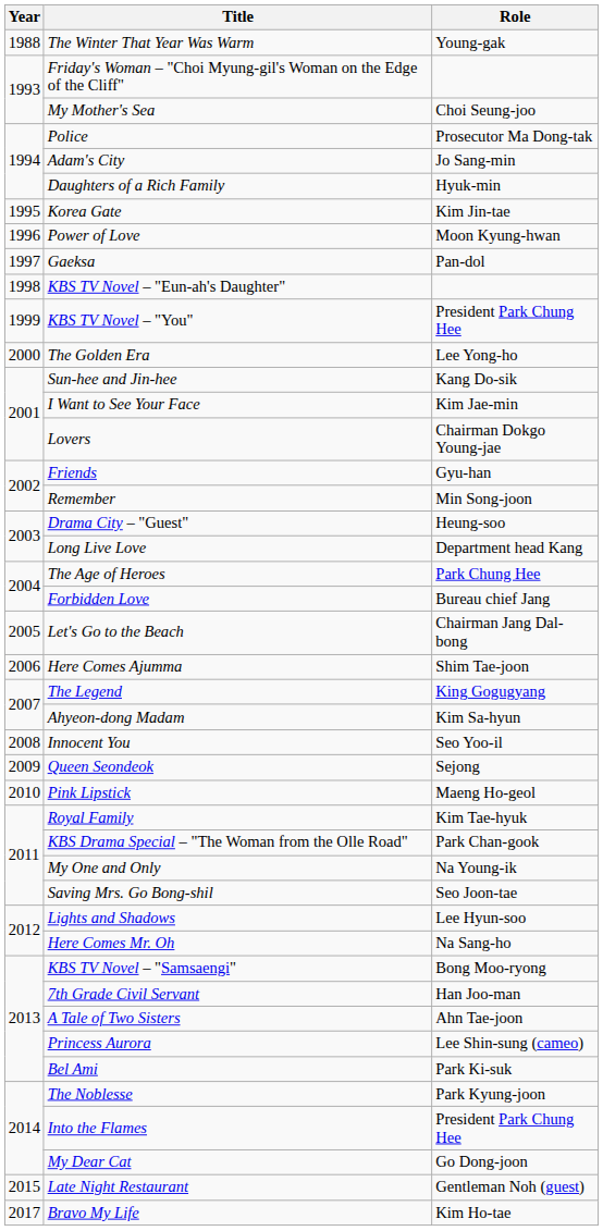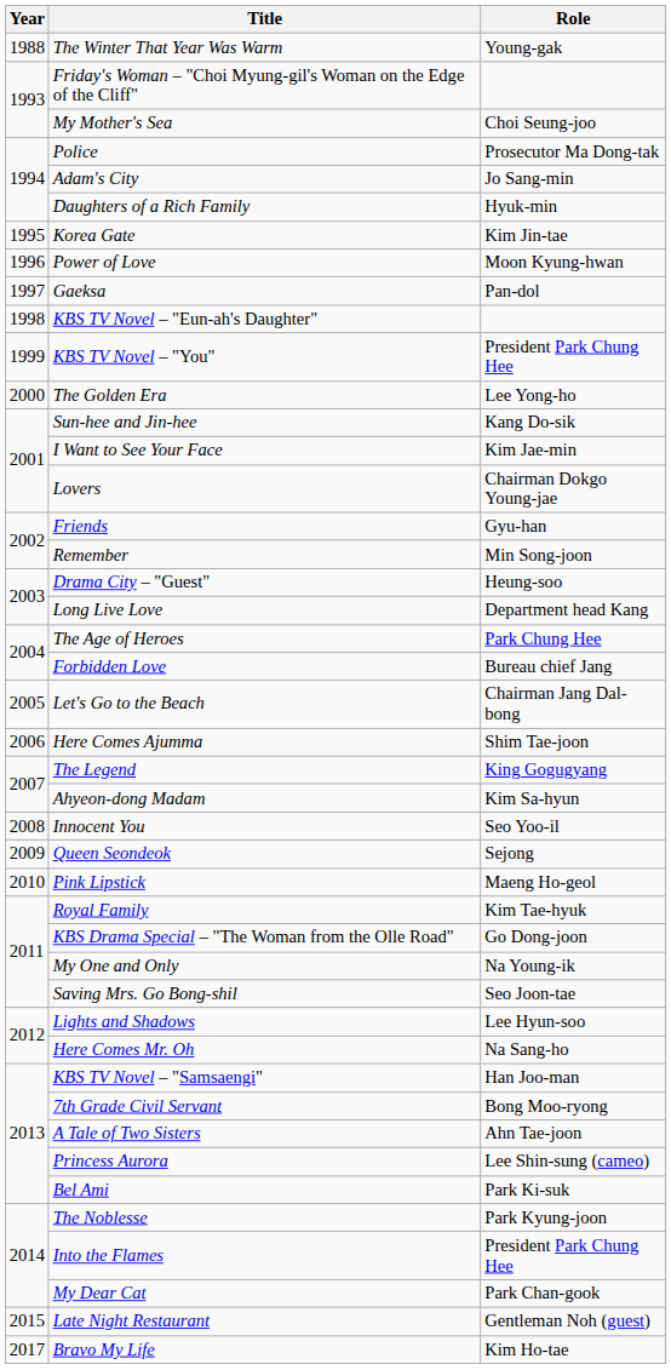 <table class="wikitable" style="width:600px">
 <tr>
 <th width=10>Year</th>
 <th>Title</th>
 <th>Role</th>
 </tr>
 <tr>
 <td>1988</td>
 <td><em>The Winter That Year Was Warm</em></td>
 <td>Young-gak</td>
 </tr>
 <tr>
 <td rowspan=2>1993</td>
 <td><em>Friday's Woman</em> – "Choi Myung-gil's Woman on the Edge of the Cliff"</td>
 <td></td>
 </tr>
 <tr>
 <td><em>My Mother's Sea</em></td>
 <td>Choi Seung-joo</td>
 </tr>
 <tr>
 <td rowspan=3>1994</td>
 <td><em>Police</em></td>
 <td>Prosecutor Ma Dong-tak</td>
 </tr>
 <tr>
 <td><em>Adam's City</em></td>
 <td>Jo Sang-min</td>
 </tr>
 <tr>
 <td><em>Daughters of a Rich Family</em></td>
 <td>Hyuk-min</td>
 </tr>
 <tr>
 <td>1995</td>
 <td><em>Korea Gate</em></td>
 <td>Kim Jin-tae</td>
 </tr>
 <tr>
 <td>1996</td>
 <td><em>Power of Love</em></td>
 <td>Moon Kyung-hwan</td>
 </tr>
 <tr>
 <td>1997</td>
 <td><em>Gaeksa</em></td>
 <td>Pan-dol</td>
 </tr>
 <tr>
 <td>1998</td>
 <td><em><a href='#'>KBS TV Novel</a></em> – "Eun-ah's Daughter"</td>
 <td></td>
 </tr>
 <tr>
 <td>1999</td>
 <td><em><a href='#'>KBS TV Novel</a></em> – "You"</td>
 <td>President <a href='#'>Park Chung Hee</a></td>
 </tr>
 <tr>
 <td>2000</td>
 <td><em>The Golden Era</em></td>
 <td>Lee Yong-ho</td>
 </tr>
 <tr>
 <td rowspan=3>2001</td>
 <td><em>Sun-hee and Jin-hee</em></td>
 <td>Kang Do-sik</td>
 </tr>
 <tr>
 <td><em>I Want to See Your Face</em></td>
 <td>Kim Jae-min</td>
 </tr>
 <tr>
 <td><em>Lovers</em></td>
 <td>Chairman Dokgo Young-jae</td>
 </tr>
 <tr>
 <td rowspan=2>2002</td>
 <td><em><a href='#'>Friends</a></em></td>
 <td>Gyu-han</td>
 </tr>
 <tr>
 <td><em>Remember</em></td>
 <td>Min Song-joon</td>
 </tr>
 <tr>
 <td rowspan=2>2003</td>
 <td><em><a href='#'>Drama City</a></em> – "Guest"</td>
 <td>Heung-soo</td>
 </tr>
 <tr>
 <td><em>Long Live Love</em></td>
 <td>Department head Kang</td>
 </tr>
 <tr>
 <td rowspan=2>2004</td>
 <td><em>The Age of Heroes</em></td>
 <td><a href='#'>Park Chung Hee</a></td>
 </tr>
 <tr>
 <td><em><a href='#'>Forbidden Love</a></em></td>
 <td>Bureau chief Jang</td>
 </tr>
 <tr>
 <td>2005</td>
 <td><em>Let's Go to the Beach</em></td>
 <td>Chairman Jang Dal-bong</td>
 </tr>
 <tr>
 <td>2006</td>
 <td><em>Here Comes Ajumma</em></td>
 <td>Shim Tae-joon</td>
 </tr>
 <tr>
 <td rowspan=2>2007</td>
 <td><em><a href='#'>The Legend</a></em></td>
 <td><a href='#'>King Gogugyang</a></td>
 </tr>
 <tr>
 <td><em>Ahyeon-dong Madam</em></td>
 <td>Kim Sa-hyun</td>
 </tr>
 <tr>
 <td>2008</td>
 <td><em>Innocent You</em></td>
 <td>Seo Yoo-il</td>
 </tr>
 <tr>
 <td>2009</td>
 <td><em><a href='#'>Queen Seondeok</a></em></td>
 <td>Sejong</td>
 </tr>
 <tr>
 <td>2010</td>
 <td><em><a href='#'>Pink Lipstick</a></em></td>
 <td>Maeng Ho-geol</td>
 </tr>
 <tr>
 <td rowspan=4>2011</td>
 <td><em><a href='#'>Royal Family</a></em></td>
 <td>Kim Tae-hyuk</td>
 </tr>
 <tr>
 <td><em><a href='#'>KBS Drama Special</a></em> – "The Woman from the Olle Road"</td>
-<td>Park Chan-gook</td>
+<td>Go Dong-joon</td>
 </tr>
 <tr>
 <td><em>My One and Only</em></td>
 <td>Na Young-ik</td>
 </tr>
 <tr>
 <td><em>Saving Mrs. Go Bong-shil</em></td>
 <td>Seo Joon-tae</td>
 </tr>
 <tr>
 <td rowspan=2>2012</td>
 <td><em><a href='#'>Lights and Shadows</a></em></td>
 <td>Lee Hyun-soo</td>
 </tr>
 <tr>
 <td><em><a href='#'>Here Comes Mr. Oh</a></em></td>
 <td>Na Sang-ho</td>
 </tr>
 <tr>
 <td rowspan=5>2013</td>
 <td><em><a href='#'>KBS TV Novel</a></em> – "<a href='#'>Samsaengi</a>"</td>
-<td>Bong Moo-ryong</td>
+<td>Han Joo-man</td>
 </tr>
 <tr>
 <td><em><a href='#'>7th Grade Civil Servant</a></em></td>
-<td>Han Joo-man</td>
+<td>Bong Moo-ryong</td>
 </tr>
 <tr>
 <td><em><a href='#'>A Tale of Two Sisters</a></em></td>
 <td>Ahn Tae-joon</td>
 </tr>
 <tr>
 <td><em><a href='#'>Princess Aurora</a></em></td>
 <td>Lee Shin-sung (<a href='#'>cameo</a>)</td>
 </tr>
 <tr>
 <td><em><a href='#'>Bel Ami</a></em></td>
 <td>Park Ki-suk</td>
 </tr>
 <tr>
 <td rowspan=3>2014</td>
 <td><em><a href='#'>The Noblesse</a></em></td>
 <td>Park Kyung-joon</td>
 </tr>
 <tr>
 <td><em><a href='#'>Into the Flames</a></em></td>
 <td>President <a href='#'>Park Chung Hee</a></td>
 </tr>
 <tr>
 <td><em><a href='#'>My Dear Cat</a></em></td>
-<td>Go Dong-joon</td>
+<td>Park Chan-gook</td>
 </tr>
 <tr>
 <td>2015</td>
 <td><em><a href='#'>Late Night Restaurant</a></em></td>
 <td>Gentleman Noh (<a href='#'>guest</a>)</td>
 </tr>
 <tr>
 <td>2017</td>
 <td><em><a href='#'>Bravo My Life</a></em></td>
 <td>Kim Ho-tae</td>
 </tr>
 </table>
